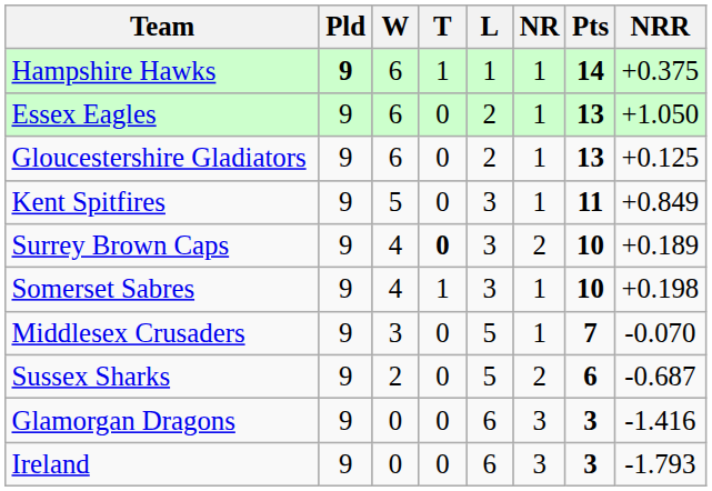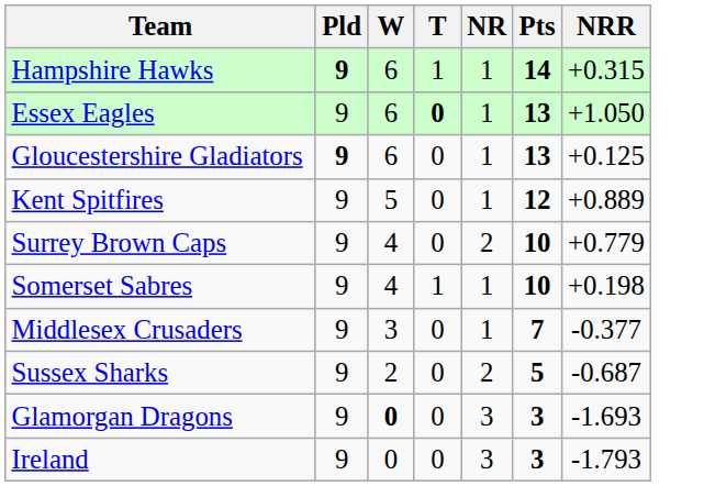 <table class="wikitable" style="text-align:center;">
 <tr>
 <th width=175>Team</th>
 <th width=20 abbr="Played">Pld</th>
 <th width=20 abbr="Won">W</th>
 <th width=20 abbr="Tied">T</th>
-<th width=20 abbr="Lost">L</th>
 <th width=20 abbr="No result">NR</th>
 <th width=20 abbr="Points">Pts</th>
 <th width=20 abbr="Net run rate">NRR</th>
 </tr>
 <tr style="background:#ccffcc;">
 <td style="text-align:left;"><a href='#'>Hampshire Hawks</a></td>
 <td><strong>9</strong></td>
 <td>6</td>
 <td>1</td>
 <td>1</td>
-<td>1</td>
 <td><strong>14</strong></td>
-<td>+0.375</td>
+<td>+0.315</td>
 </tr>
 <tr style="background:#ccffcc;">
 <td style="text-align:left;"><a href='#'>Essex Eagles</a></td>
 <td>9</td>
 <td>6</td>
-<td>0</td>
-<td>2</td>
+<td><strong>0</strong></td>
 <td>1</td>
 <td><strong>13</strong></td>
 <td>+1.050</td>
 </tr>
 <tr style="background:#f9f9f9;">
 <td style="text-align:left;"><a href='#'>Gloucestershire Gladiators</a></td>
-<td>9</td>
+<td><strong>9</strong></td>
 <td>6</td>
 <td>0</td>
-<td>2</td>
 <td>1</td>
 <td><strong>13</strong></td>
 <td>+0.125</td>
 </tr>
 <tr style="background:#f9f9f9;">
 <td style="text-align:left;"><a href='#'>Kent Spitfires</a></td>
 <td>9</td>
 <td>5</td>
 <td>0</td>
-<td>3</td>
 <td>1</td>
-<td><strong>11</strong></td>
-<td>+0.849</td>
+<td><strong>12</strong></td>
+<td>+0.889</td>
 </tr>
 <tr style="background:#f9f9f9;">
 <td style="text-align:left;"><a href='#'>Surrey Brown Caps</a></td>
 <td>9</td>
 <td>4</td>
-<td><strong>0</strong></td>
-<td>3</td>
+<td>0</td>
 <td>2</td>
 <td><strong>10</strong></td>
-<td>+0.189</td>
+<td>+0.779</td>
 </tr>
 <tr style="background:#f9f9f9;">
 <td style="text-align:left;"><a href='#'>Somerset Sabres</a></td>
 <td>9</td>
 <td>4</td>
 <td>1</td>
-<td>3</td>
 <td>1</td>
 <td><strong>10</strong></td>
 <td>+0.198</td>
 </tr>
 <tr style="background:#f9f9f9;">
 <td style="text-align:left;"><a href='#'>Middlesex Crusaders</a></td>
 <td>9</td>
 <td>3</td>
 <td>0</td>
-<td>5</td>
 <td>1</td>
 <td><strong>7</strong></td>
-<td>-0.070</td>
+<td>-0.377</td>
 </tr>
 <tr style="background:#f9f9f9;">
 <td style="text-align:left;"><a href='#'>Sussex Sharks</a></td>
 <td>9</td>
 <td>2</td>
 <td>0</td>
-<td>5</td>
 <td>2</td>
-<td><strong>6</strong></td>
+<td><strong>5</strong></td>
 <td>-0.687</td>
 </tr>
 <tr style="background:#f9f9f9;">
 <td style="text-align:left;"><a href='#'>Glamorgan Dragons</a></td>
 <td>9</td>
+<td><strong>0</strong></td>
 <td>0</td>
-<td>0</td>
-<td>6</td>
 <td>3</td>
 <td><strong>3</strong></td>
-<td>-1.416</td>
+<td>-1.693</td>
 </tr>
 <tr style="background:#f9f9f9;">
 <td style="text-align:left;"><a href='#'>Ireland</a></td>
 <td>9</td>
 <td>0</td>
 <td>0</td>
-<td>6</td>
 <td>3</td>
 <td><strong>3</strong></td>
 <td>-1.793</td>
 </tr>
 </table>
